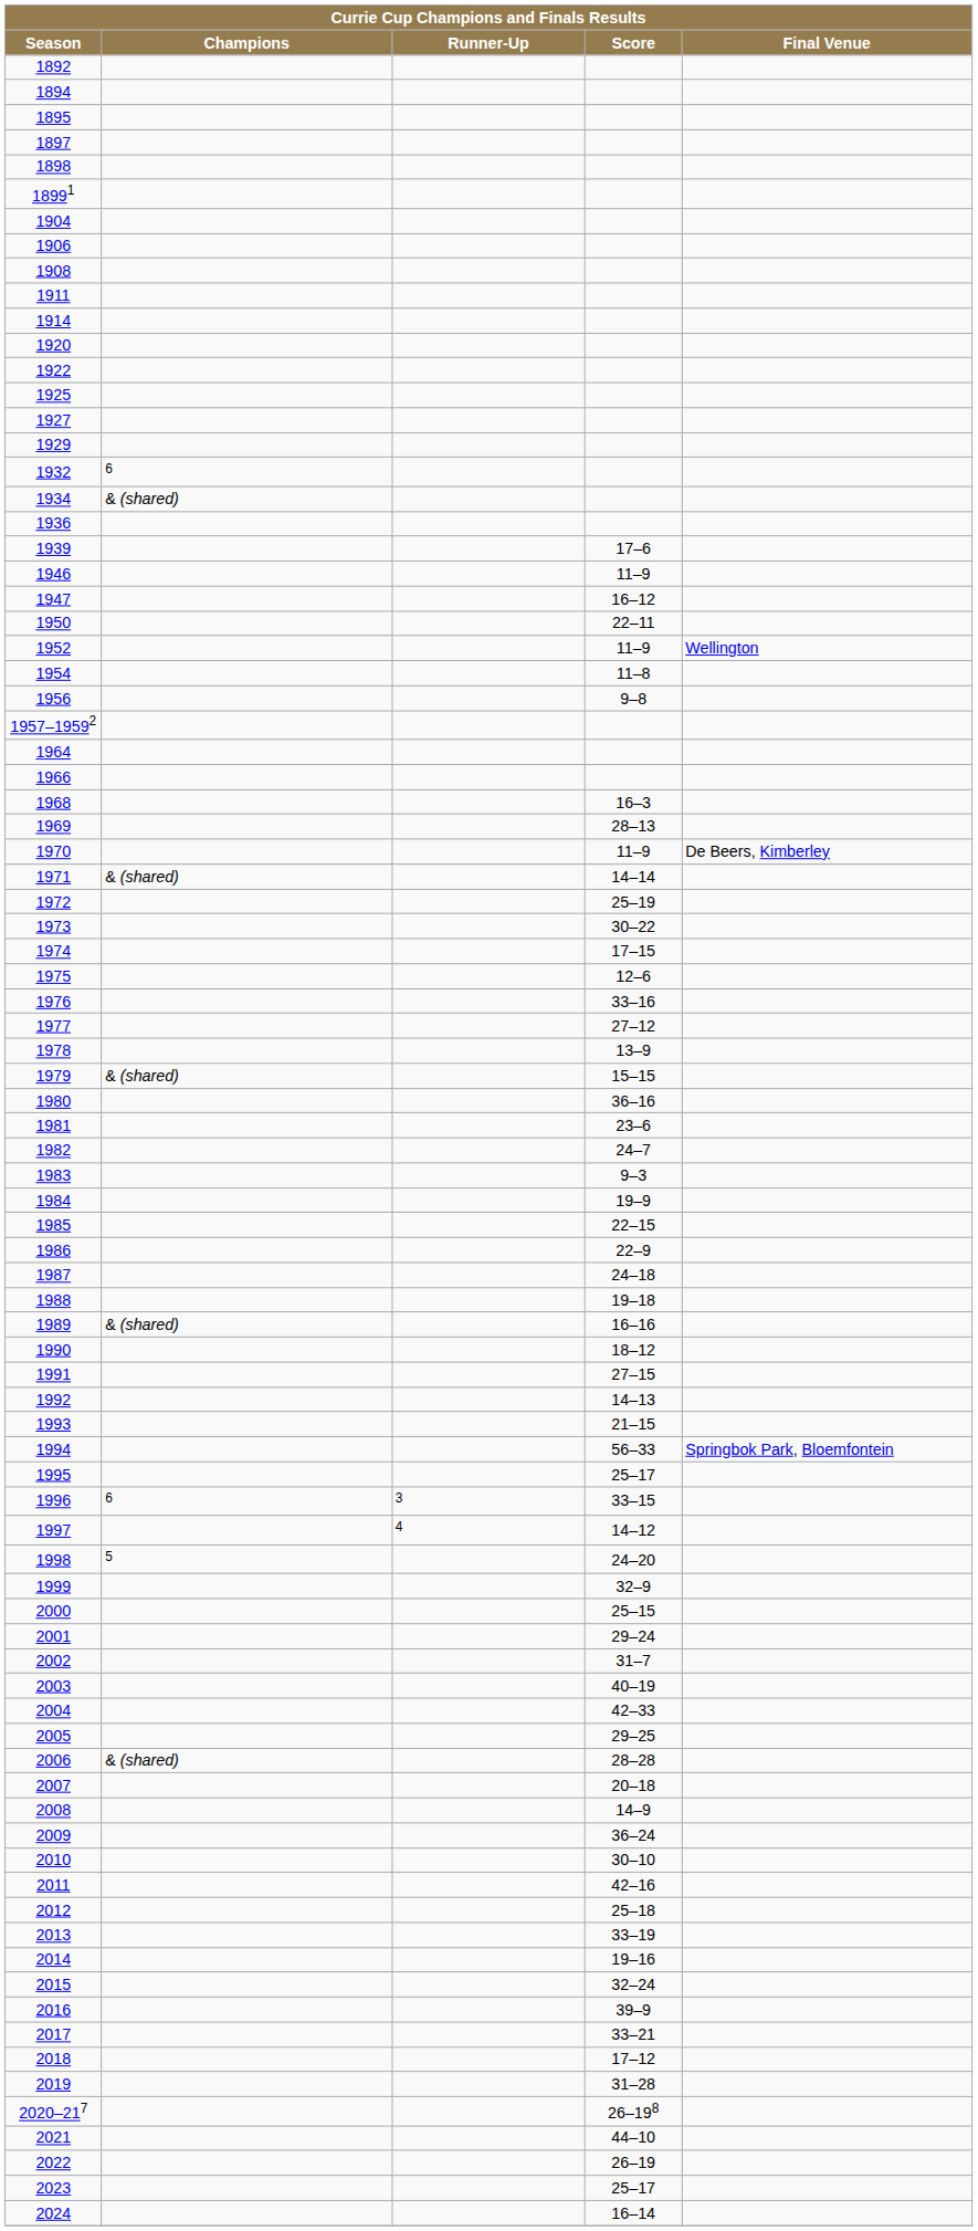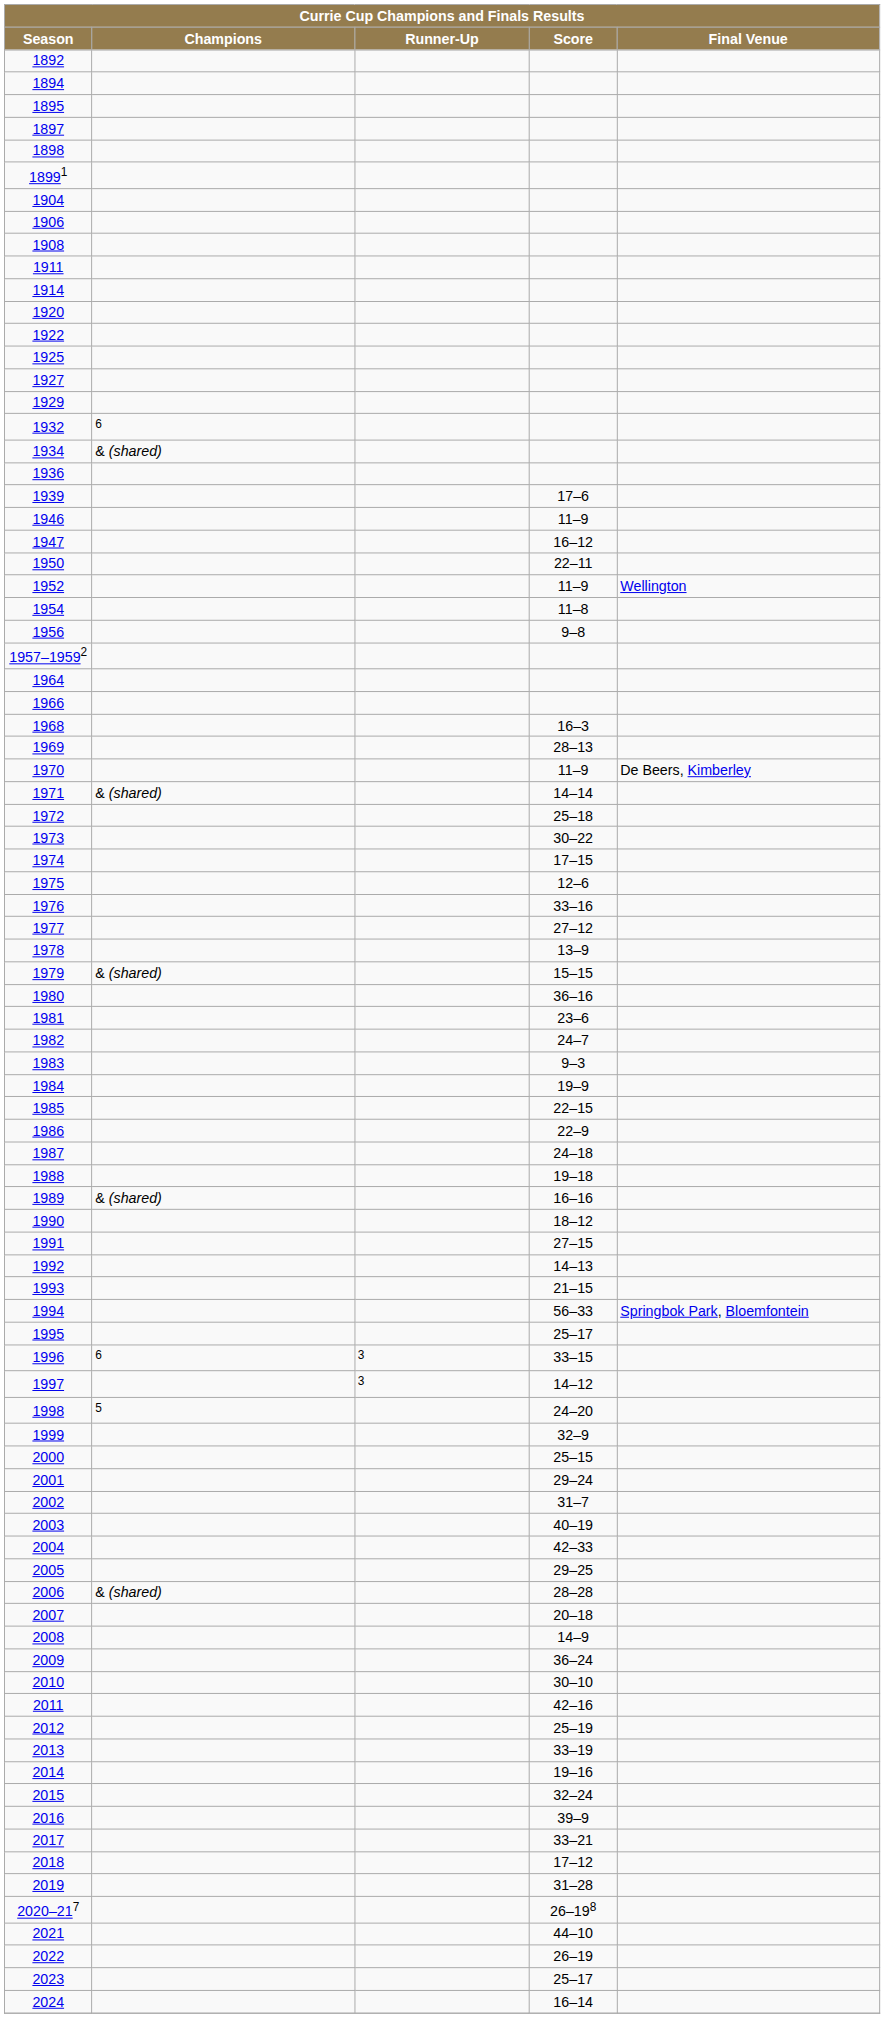 <table class="wikitable" style="text-align:left; font-size:90%; width:70%;">
 <tr>
 <td colspan=5 align=center ! style="background: #947C4E; color:#FFFFFF"><strong>Currie Cup Champions and Finals Results</strong></td>
 </tr>
 <tr>
 <th style="background: #947C4E; color:#FFFFFF" width="10%">Season</th>
 <th style="background: #947C4E; color:#FFFFFF" width="30%">Champions</th>
 <th style="background: #947C4E; color:#FFFFFF" width="20%">Runner-Up</th>
 <th style="background: #947C4E; color:#FFFFFF" width="10%">Score</th>
 <th style="background: #947C4E; color:#FFFFFF" width="30%">Final Venue</th>
 </tr>
 <tr>
 <td style="text-align:center"><a href='#'>1892</a></td>
 <td></td>
 <td></td>
 <td></td>
 <td></td>
 </tr>
 <tr>
 <td style="text-align:center"><a href='#'>1894</a></td>
 <td></td>
 <td></td>
 <td></td>
 <td></td>
 </tr>
 <tr>
 <td style="text-align:center"><a href='#'>1895</a></td>
 <td></td>
 <td></td>
 <td></td>
 <td></td>
 </tr>
 <tr>
 <td style="text-align:center"><a href='#'>1897</a></td>
 <td></td>
 <td></td>
 <td></td>
 <td></td>
 </tr>
 <tr>
 <td style="text-align:center"><a href='#'>1898</a></td>
 <td></td>
 <td></td>
 <td></td>
 <td></td>
 </tr>
 <tr>
 <td style="text-align:center"><a href='#'>1899</a><sup>1</sup></td>
 <td></td>
 <td></td>
 <td></td>
 <td></td>
 </tr>
 <tr>
 <td style="text-align:center"><a href='#'>1904</a></td>
 <td></td>
 <td></td>
 <td></td>
 <td></td>
 </tr>
 <tr>
 <td style="text-align:center"><a href='#'>1906</a></td>
 <td></td>
 <td></td>
 <td></td>
 <td></td>
 </tr>
 <tr>
 <td style="text-align:center"><a href='#'>1908</a></td>
 <td></td>
 <td></td>
 <td></td>
 <td></td>
 </tr>
 <tr>
 <td style="text-align:center"><a href='#'>1911</a></td>
 <td></td>
 <td></td>
 <td></td>
 <td></td>
 </tr>
 <tr>
 <td style="text-align:center"><a href='#'>1914</a></td>
 <td></td>
 <td></td>
 <td></td>
 <td></td>
 </tr>
 <tr>
 <td style="text-align:center"><a href='#'>1920</a></td>
 <td></td>
 <td></td>
 <td></td>
 <td></td>
 </tr>
 <tr>
 <td style="text-align:center"><a href='#'>1922</a></td>
 <td></td>
 <td></td>
 <td></td>
 <td></td>
 </tr>
 <tr>
 <td style="text-align:center"><a href='#'>1925</a></td>
 <td></td>
 <td></td>
 <td></td>
 <td></td>
 </tr>
 <tr>
 <td style="text-align:center"><a href='#'>1927</a></td>
 <td></td>
 <td></td>
 <td></td>
 <td></td>
 </tr>
 <tr>
 <td style="text-align:center"><a href='#'>1929</a></td>
 <td></td>
 <td></td>
 <td></td>
 <td></td>
 </tr>
 <tr>
 <td style="text-align:center"><a href='#'>1932</a></td>
 <td><sup>6</sup></td>
 <td></td>
 <td></td>
 <td></td>
 </tr>
 <tr>
 <td style="text-align:center"><a href='#'>1934</a></td>
 <td> &  <em>(shared)</em></td>
 <td></td>
 <td></td>
 <td></td>
 </tr>
 <tr>
 <td style="text-align:center"><a href='#'>1936</a></td>
 <td></td>
 <td></td>
 <td></td>
 <td></td>
 </tr>
 <tr>
 <td style="text-align:center"><a href='#'>1939</a></td>
 <td></td>
 <td></td>
 <td style="text-align:center">17–6</td>
 <td></td>
 </tr>
 <tr>
 <td style="text-align:center"><a href='#'>1946</a></td>
 <td></td>
 <td></td>
 <td style="text-align:center">11–9</td>
 <td></td>
 </tr>
 <tr>
 <td style="text-align:center"><a href='#'>1947</a></td>
 <td></td>
 <td></td>
 <td style="text-align:center">16–12</td>
 <td></td>
 </tr>
 <tr>
 <td style="text-align:center"><a href='#'>1950</a></td>
 <td></td>
 <td></td>
 <td style="text-align:center">22–11</td>
 <td></td>
 </tr>
 <tr>
 <td style="text-align:center"><a href='#'>1952</a></td>
 <td></td>
 <td></td>
 <td style="text-align:center">11–9</td>
 <td><a href='#'>Wellington</a></td>
 </tr>
 <tr>
 <td style="text-align:center"><a href='#'>1954</a></td>
 <td></td>
 <td></td>
 <td style="text-align:center">11–8</td>
 <td></td>
 </tr>
 <tr>
 <td style="text-align:center"><a href='#'>1956</a></td>
 <td></td>
 <td></td>
 <td style="text-align:center">9–8</td>
 <td></td>
 </tr>
 <tr>
 <td style="text-align:center"><a href='#'>1957–1959</a><sup>2</sup></td>
 <td></td>
 <td></td>
 <td></td>
 <td></td>
 </tr>
 <tr>
 <td style="text-align:center"><a href='#'>1964</a></td>
 <td></td>
 <td></td>
 <td></td>
 <td></td>
 </tr>
 <tr>
 <td style="text-align:center"><a href='#'>1966</a></td>
 <td></td>
 <td></td>
 <td></td>
 <td></td>
 </tr>
 <tr>
 <td style="text-align:center"><a href='#'>1968</a></td>
 <td></td>
 <td></td>
 <td style="text-align:center">16–3</td>
 <td></td>
 </tr>
 <tr>
 <td style="text-align:center"><a href='#'>1969</a></td>
 <td></td>
 <td></td>
 <td style="text-align:center">28–13</td>
 <td></td>
 </tr>
 <tr>
 <td style="text-align:center"><a href='#'>1970</a></td>
 <td></td>
 <td></td>
 <td style="text-align:center">11–9</td>
 <td>De Beers, <a href='#'>Kimberley</a></td>
 </tr>
 <tr>
 <td style="text-align:center"><a href='#'>1971</a></td>
 <td> &  <em>(shared)</em></td>
 <td></td>
 <td style="text-align:center">14–14</td>
 <td></td>
 </tr>
 <tr>
 <td style="text-align:center"><a href='#'>1972</a></td>
 <td></td>
 <td></td>
-<td style="text-align:center">25–19</td>
+<td style="text-align:center">25–18</td>
 <td></td>
 </tr>
 <tr>
 <td style="text-align:center"><a href='#'>1973</a></td>
 <td></td>
 <td></td>
 <td style="text-align:center">30–22</td>
 <td></td>
 </tr>
 <tr>
 <td style="text-align:center"><a href='#'>1974</a></td>
 <td></td>
 <td></td>
 <td style="text-align:center">17–15</td>
 <td></td>
 </tr>
 <tr>
 <td style="text-align:center"><a href='#'>1975</a></td>
 <td></td>
 <td></td>
 <td style="text-align:center">12–6</td>
 <td></td>
 </tr>
 <tr>
 <td style="text-align:center"><a href='#'>1976</a></td>
 <td></td>
 <td></td>
 <td style="text-align:center">33–16</td>
 <td></td>
 </tr>
 <tr>
 <td style="text-align:center"><a href='#'>1977</a></td>
 <td></td>
 <td></td>
 <td style="text-align:center">27–12</td>
 <td></td>
 </tr>
 <tr>
 <td style="text-align:center"><a href='#'>1978</a></td>
 <td></td>
 <td></td>
 <td style="text-align:center">13–9</td>
 <td></td>
 </tr>
 <tr>
 <td style="text-align:center"><a href='#'>1979</a></td>
 <td> &  <em>(shared)</em></td>
 <td></td>
 <td style="text-align:center">15–15</td>
 <td></td>
 </tr>
 <tr>
 <td style="text-align:center"><a href='#'>1980</a></td>
 <td></td>
 <td></td>
 <td style="text-align:center">36–16</td>
 <td></td>
 </tr>
 <tr>
 <td style="text-align:center"><a href='#'>1981</a></td>
 <td></td>
 <td></td>
 <td style="text-align:center">23–6</td>
 <td></td>
 </tr>
 <tr>
 <td style="text-align:center"><a href='#'>1982</a></td>
 <td></td>
 <td></td>
 <td style="text-align:center">24–7</td>
 <td></td>
 </tr>
 <tr>
 <td style="text-align:center"><a href='#'>1983</a></td>
 <td></td>
 <td></td>
 <td style="text-align:center">9–3</td>
 <td></td>
 </tr>
 <tr>
 <td style="text-align:center"><a href='#'>1984</a></td>
 <td></td>
 <td></td>
 <td style="text-align:center">19–9</td>
 <td></td>
 </tr>
 <tr>
 <td style="text-align:center"><a href='#'>1985</a></td>
 <td></td>
 <td></td>
 <td style="text-align:center">22–15</td>
 <td></td>
 </tr>
 <tr>
 <td style="text-align:center"><a href='#'>1986</a></td>
 <td></td>
 <td></td>
 <td style="text-align:center">22–9</td>
 <td></td>
 </tr>
 <tr>
 <td style="text-align:center"><a href='#'>1987</a></td>
 <td></td>
 <td></td>
 <td style="text-align:center">24–18</td>
 <td></td>
 </tr>
 <tr>
 <td style="text-align:center"><a href='#'>1988</a></td>
 <td></td>
 <td></td>
 <td style="text-align:center">19–18</td>
 <td></td>
 </tr>
 <tr>
 <td style="text-align:center"><a href='#'>1989</a></td>
 <td> &  <em>(shared)</em></td>
 <td></td>
 <td style="text-align:center">16–16</td>
 <td></td>
 </tr>
 <tr>
 <td style="text-align:center"><a href='#'>1990</a></td>
 <td></td>
 <td></td>
 <td style="text-align:center">18–12</td>
 <td></td>
 </tr>
 <tr>
 <td style="text-align:center"><a href='#'>1991</a></td>
 <td></td>
 <td></td>
 <td style="text-align:center">27–15</td>
 <td></td>
 </tr>
 <tr>
 <td style="text-align:center"><a href='#'>1992</a></td>
 <td></td>
 <td></td>
 <td style="text-align:center">14–13</td>
 <td></td>
 </tr>
 <tr>
 <td style="text-align:center"><a href='#'>1993</a></td>
 <td></td>
 <td></td>
 <td style="text-align:center">21–15</td>
 <td></td>
 </tr>
 <tr>
 <td style="text-align:center"><a href='#'>1994</a></td>
 <td></td>
 <td></td>
 <td style="text-align:center">56–33</td>
 <td><a href='#'>Springbok Park</a>, <a href='#'>Bloemfontein</a></td>
 </tr>
 <tr>
 <td style="text-align:center"><a href='#'>1995</a></td>
 <td></td>
 <td></td>
 <td style="text-align:center">25–17</td>
 <td></td>
 </tr>
 <tr>
 <td style="text-align:center"><a href='#'>1996</a></td>
 <td><sup>6</sup></td>
 <td><sup>3</sup></td>
 <td style="text-align:center">33–15</td>
 <td></td>
 </tr>
 <tr>
 <td style="text-align:center"><a href='#'>1997</a></td>
 <td></td>
-<td><sup>4</sup></td>
+<td><sup>3</sup></td>
 <td style="text-align:center">14–12</td>
 <td></td>
 </tr>
 <tr>
 <td style="text-align:center"><a href='#'>1998</a></td>
 <td><sup>5</sup></td>
 <td></td>
 <td style="text-align:center">24–20</td>
 <td></td>
 </tr>
 <tr>
 <td style="text-align:center"><a href='#'>1999</a></td>
 <td></td>
 <td></td>
 <td style="text-align:center">32–9</td>
 <td></td>
 </tr>
 <tr>
 <td style="text-align:center"><a href='#'>2000</a></td>
 <td></td>
 <td></td>
 <td style="text-align:center">25–15</td>
 <td></td>
 </tr>
 <tr>
 <td style="text-align:center"><a href='#'>2001</a></td>
 <td></td>
 <td></td>
 <td style="text-align:center">29–24</td>
 <td></td>
 </tr>
 <tr>
 <td style="text-align:center"><a href='#'>2002</a></td>
 <td></td>
 <td></td>
 <td style="text-align:center">31–7</td>
 <td></td>
 </tr>
 <tr>
 <td style="text-align:center"><a href='#'>2003</a></td>
 <td></td>
 <td></td>
 <td style="text-align:center">40–19</td>
 <td></td>
 </tr>
 <tr>
 <td style="text-align:center"><a href='#'>2004</a></td>
 <td></td>
 <td></td>
 <td style="text-align:center">42–33</td>
 <td></td>
 </tr>
 <tr>
 <td style="text-align:center"><a href='#'>2005</a></td>
 <td></td>
 <td></td>
 <td style="text-align:center">29–25</td>
 <td></td>
 </tr>
 <tr>
 <td style="text-align:center"><a href='#'>2006</a></td>
 <td> &  <em>(shared)</em></td>
 <td></td>
 <td style="text-align:center">28–28</td>
 <td></td>
 </tr>
 <tr>
 <td style="text-align:center"><a href='#'>2007</a></td>
 <td></td>
 <td></td>
 <td style="text-align:center">20–18</td>
 <td></td>
 </tr>
 <tr>
 <td style="text-align:center"><a href='#'>2008</a></td>
 <td></td>
 <td></td>
 <td style="text-align:center">14–9</td>
 <td></td>
 </tr>
 <tr>
 <td style="text-align:center"><a href='#'>2009</a></td>
 <td></td>
 <td></td>
 <td style="text-align:center">36–24</td>
 <td></td>
 </tr>
 <tr>
 <td style="text-align:center"><a href='#'>2010</a></td>
 <td></td>
 <td></td>
 <td style="text-align:center">30–10</td>
 <td></td>
 </tr>
 <tr>
 <td style="text-align:center"><a href='#'>2011</a></td>
 <td></td>
 <td></td>
 <td style="text-align:center">42–16</td>
 <td></td>
 </tr>
 <tr>
 <td style="text-align:center"><a href='#'>2012</a></td>
 <td></td>
 <td></td>
-<td style="text-align:center">25–18</td>
+<td style="text-align:center">25–19</td>
 <td></td>
 </tr>
 <tr>
 <td style="text-align:center"><a href='#'>2013</a></td>
 <td></td>
 <td></td>
 <td style="text-align:center">33–19</td>
 <td></td>
 </tr>
 <tr>
 <td style="text-align:center"><a href='#'>2014</a></td>
 <td></td>
 <td></td>
 <td style="text-align:center">19–16</td>
 <td></td>
 </tr>
 <tr>
 <td style="text-align:center"><a href='#'>2015</a></td>
 <td></td>
 <td></td>
 <td style="text-align:center">32–24</td>
 <td></td>
 </tr>
 <tr>
 <td style="text-align:center"><a href='#'>2016</a></td>
 <td></td>
 <td></td>
 <td style="text-align:center">39–9</td>
 <td></td>
 </tr>
 <tr>
 <td style="text-align:center"><a href='#'>2017</a></td>
 <td></td>
 <td></td>
 <td style="text-align:center">33–21</td>
 <td></td>
 </tr>
 <tr>
 <td style="text-align:center"><a href='#'>2018</a></td>
 <td></td>
 <td></td>
 <td style="text-align:center">17–12</td>
 <td></td>
 </tr>
 <tr>
 <td style="text-align:center"><a href='#'>2019</a></td>
 <td></td>
 <td></td>
 <td style="text-align:center">31–28</td>
 <td></td>
 </tr>
 <tr>
 <td style="text-align:center"><a href='#'>2020–21</a><sup>7</sup></td>
 <td></td>
 <td></td>
 <td style="text-align:center">26–19<sup>8</sup></td>
 <td></td>
 </tr>
 <tr>
 <td style="text-align:center"><a href='#'>2021</a></td>
 <td></td>
 <td></td>
 <td style="text-align:center">44–10</td>
 <td></td>
 </tr>
 <tr>
 <td style="text-align:center"><a href='#'>2022</a></td>
 <td></td>
 <td></td>
 <td style="text-align:center">26–19</td>
 <td></td>
 </tr>
 <tr>
 <td style="text-align:center"><a href='#'>2023</a></td>
 <td></td>
 <td></td>
 <td style="text-align:center">25–17</td>
 <td></td>
 </tr>
 <tr>
 <td style="text-align:center"><a href='#'>2024</a></td>
 <td></td>
 <td></td>
 <td style="text-align:center">16–14</td>
 <td></td>
 </tr>
 <tr>
 </tr>
 </table>
